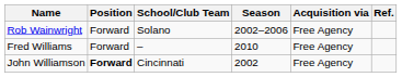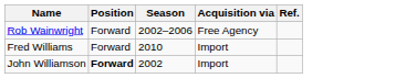 <table class="wikitable sortable">
 <tr>
 <th class="unsortable">Name</th>
 <th>Position</th>
-<th>School/Club Team</th>
 <th>Season</th>
 <th>Acquisition via</th>
 <th class=unsortable>Ref.</th>
 </tr>
 <tr>
 <td><a href='#'>Rob Wainwright</a></td>
 <td>Forward</td>
-<td>Solano</td>
 <td>2002–2006</td>
 <td>Free Agency</td>
 <td></td>
 </tr>
 <tr>
 <td>Fred Williams</td>
 <td>Forward</td>
-<td>–</td>
 <td>2010</td>
-<td>Free Agency</td>
+<td>Import</td>
 <td></td>
 </tr>
 <tr>
 <td>John Williamson</td>
 <td><strong>Forward</strong></td>
-<td>Cincinnati</td>
 <td>2002</td>
-<td>Free Agency</td>
+<td>Import</td>
 <td></td>
 </tr>
 </table>
